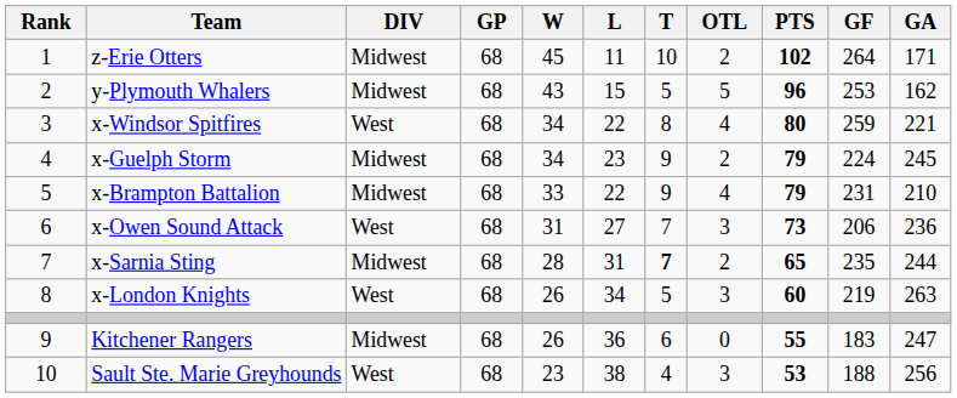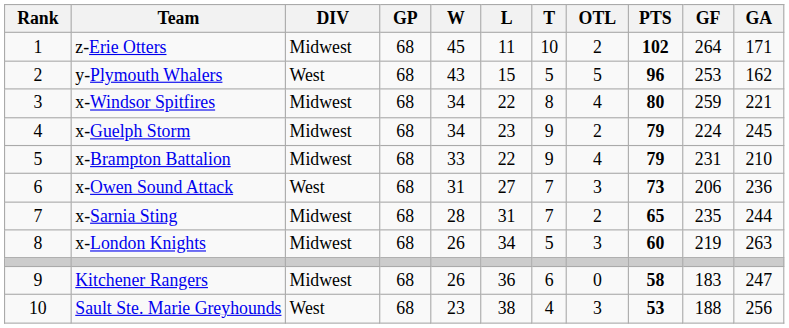 <table class="wikitable sortable" style="text-align:center">
 <tr>
 <th>Rank</th>
 <th width="27.5%">Team</th>
 <th>DIV</th>
 <th width="6.5%">GP</th>
 <th width="6.5%">W</th>
 <th width="6.5%">L</th>
 <th>T</th>
 <th>OTL</th>
 <th>PTS</th>
 <th width="6.5%">GF</th>
 <th width="6.5%">GA</th>
 </tr>
 <tr>
 <td>1</td>
 <td align=left>z-<a href='#'>Erie Otters</a></td>
 <td align=left>Midwest</td>
 <td>68</td>
 <td>45</td>
 <td>11</td>
 <td>10</td>
 <td>2</td>
 <td><strong>102</strong></td>
 <td>264</td>
 <td>171</td>
 </tr>
 <tr>
 <td>2</td>
 <td align=left>y-<a href='#'>Plymouth Whalers</a></td>
-<td align=left>Midwest</td>
+<td align=left>West</td>
 <td>68</td>
 <td>43</td>
 <td>15</td>
 <td>5</td>
 <td>5</td>
 <td><strong>96</strong></td>
 <td>253</td>
 <td>162</td>
 </tr>
 <tr>
 <td>3</td>
 <td align=left>x-<a href='#'>Windsor Spitfires</a></td>
-<td align=left>West</td>
+<td align=left>Midwest</td>
 <td>68</td>
 <td>34</td>
 <td>22</td>
 <td>8</td>
 <td>4</td>
 <td><strong>80</strong></td>
 <td>259</td>
 <td>221</td>
 </tr>
 <tr>
 <td>4</td>
 <td align=left>x-<a href='#'>Guelph Storm</a></td>
 <td align=left>Midwest</td>
 <td>68</td>
 <td>34</td>
 <td>23</td>
 <td>9</td>
 <td>2</td>
 <td><strong>79</strong></td>
 <td>224</td>
 <td>245</td>
 </tr>
 <tr>
 <td>5</td>
 <td align=left>x-<a href='#'>Brampton Battalion</a></td>
 <td align=left>Midwest</td>
 <td>68</td>
 <td>33</td>
 <td>22</td>
 <td>9</td>
 <td>4</td>
 <td><strong>79</strong></td>
 <td>231</td>
 <td>210</td>
 </tr>
 <tr>
 <td>6</td>
 <td align=left>x-<a href='#'>Owen Sound Attack</a></td>
 <td align=left>West</td>
 <td>68</td>
 <td>31</td>
 <td>27</td>
 <td>7</td>
 <td>3</td>
 <td><strong>73</strong></td>
 <td>206</td>
 <td>236</td>
 </tr>
 <tr>
 <td>7</td>
 <td align=left>x-<a href='#'>Sarnia Sting</a></td>
 <td align=left>Midwest</td>
 <td>68</td>
 <td>28</td>
 <td>31</td>
-<td><strong>7</strong></td>
+<td>7</td>
 <td>2</td>
 <td><strong>65</strong></td>
 <td>235</td>
 <td>244</td>
 </tr>
 <tr>
 <td>8</td>
 <td align=left>x-<a href='#'>London Knights</a></td>
-<td align=left>West</td>
+<td align=left>Midwest</td>
 <td>68</td>
 <td>26</td>
 <td>34</td>
 <td>5</td>
 <td>3</td>
 <td><strong>60</strong></td>
 <td>219</td>
 <td>263</td>
 </tr>
 <tr style="background-color:#cccccc;">
 <td></td>
 <td></td>
 <td></td>
 <td></td>
 <td></td>
 <td></td>
 <td></td>
 <td></td>
 <td></td>
 <td></td>
 <td></td>
 </tr>
 <tr>
 <td>9</td>
 <td align=left><a href='#'>Kitchener Rangers</a></td>
 <td align=left>Midwest</td>
 <td>68</td>
 <td>26</td>
 <td>36</td>
 <td>6</td>
 <td>0</td>
-<td><strong>55</strong></td>
+<td><strong>58</strong></td>
 <td>183</td>
 <td>247</td>
 </tr>
 <tr>
 <td>10</td>
 <td align=left><a href='#'>Sault Ste. Marie Greyhounds</a></td>
 <td align=left>West</td>
 <td>68</td>
 <td>23</td>
 <td>38</td>
 <td>4</td>
 <td>3</td>
 <td><strong>53</strong></td>
 <td>188</td>
 <td>256</td>
 </tr>
 </table>
